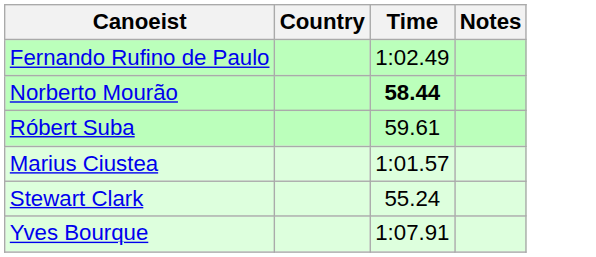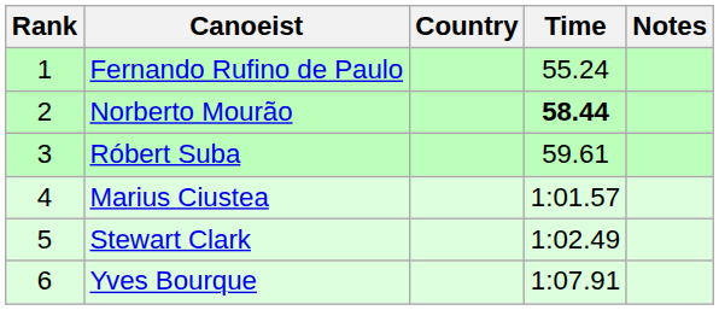 <table class="wikitable" style="text-align:center">
 <tr>
+<th>Rank</th>
 <th>Canoeist</th>
 <th>Country</th>
 <th>Time</th>
 <th>Notes</th>
 </tr>
 <tr bgcolor=bbffbb>
+<td>1</td>
 <td align="left"><a href='#'>Fernando Rufino de Paulo</a></td>
 <td align="left"></td>
-<td>1:02.49</td>
+<td>55.24</td>
 <td></td>
 </tr>
 <tr bgcolor=bbffbb>
+<td>2</td>
 <td align="left"><a href='#'>Norberto Mourão</a></td>
 <td align="left"></td>
 <td><strong>58.44</strong></td>
 <td></td>
 </tr>
 <tr bgcolor=bbffbb>
+<td>3</td>
 <td align="left"><a href='#'>Róbert Suba</a></td>
 <td align="left"></td>
 <td>59.61</td>
 <td></td>
 </tr>
 <tr bgcolor=ddffdd>
+<td>4</td>
 <td align="left"><a href='#'>Marius Ciustea</a></td>
 <td align="left"></td>
 <td>1:01.57</td>
 <td></td>
 </tr>
 <tr bgcolor=ddffdd>
+<td>5</td>
 <td align="left"><a href='#'>Stewart Clark</a></td>
 <td align="left"></td>
-<td>55.24</td>
+<td>1:02.49</td>
 <td></td>
 </tr>
 <tr bgcolor=ddffdd>
+<td>6</td>
 <td align="left"><a href='#'>Yves Bourque</a></td>
 <td align="left"></td>
 <td>1:07.91</td>
 <td></td>
 </tr>
 </table>
